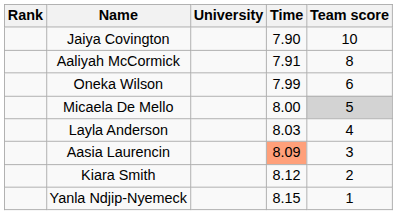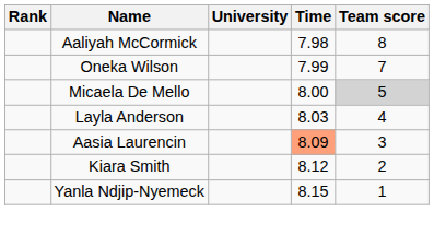 <table class="wikitable sortable" style="text-align:center">
 <tr>
 <th>Rank</th>
 <th>Name</th>
 <th>University</th>
 <th>Time</th>
 <th>Team score</th>
 </tr>
 <tr>
 <td></td>
-<td> Jaiya Covington</td>
-<td></td>
-<td>7.90</td>
-<td>10  </td>
-</tr>
-<tr>
-<td></td>
 <td>Aaliyah McCormick</td>
 <td></td>
-<td>7.91</td>
+<td>7.98</td>
 <td>8 </td>
 </tr>
 <tr>
 <td></td>
 <td>Oneka Wilson</td>
 <td></td>
 <td>7.99</td>
-<td>6</td>
+<td>7</td>
 </tr>
 <tr>
 <td></td>
 <td>Micaela De Mello</td>
 <td></td>
 <td>8.00</td>
 <td style="background: lightgrey;">5</td>
 </tr>
 <tr>
 <td></td>
 <td>Layla Anderson</td>
 <td></td>
 <td>8.03</td>
 <td>4</td>
 </tr>
 <tr>
 <td></td>
 <td> Aasia Laurencin</td>
 <td></td>
 <td style="background: lightsalmon;">8.09</td>
 <td>3</td>
 </tr>
 <tr>
 <td></td>
 <td> Kiara Smith</td>
 <td></td>
 <td>8.12</td>
 <td>2</td>
 </tr>
 <tr>
 <td></td>
 <td> Yanla Ndjip-Nyemeck</td>
 <td></td>
 <td>8.15</td>
 <td>1</td>
 </tr>
 </table>
